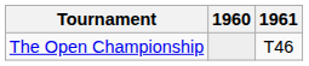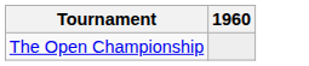 <table class="wikitable" style="font-size:95%;text-align:center;">
 <tr>
 <th>Tournament</th>
 <th>1960</th>
-<th>1961</th>
 </tr>
 <tr>
 <td align=left><a href='#'>The Open Championship</a></td>
 <td style="background:#eeeeee;"></td>
-<td>T46</td>
 </tr>
 </table>
